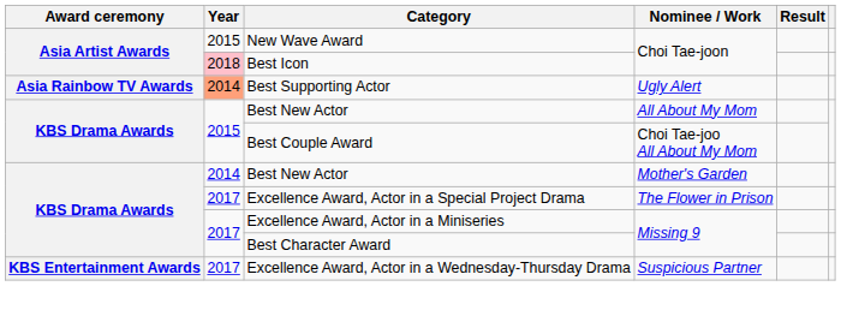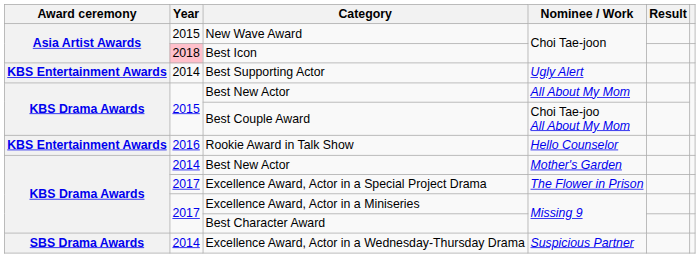 <table class="wikitable plainrowheaders sortable">
 <tr>
 <th scope="col">Award ceremony</th>
 <th scope="col">Year</th>
 <th scope="col">Category</th>
 <th scope="col">Nominee / Work</th>
 <th scope="col">Result</th>
 <th scope="col" class="unsortable"></th>
 </tr>
 <tr>
 <th scope="row" rowspan= "2"><a href='#'>Asia Artist Awards</a></th>
 <td style="text-align:center">2015</td>
 <td>New Wave Award</td>
 <td rowspan="2">Choi Tae-joon</td>
 <td></td>
 <td style="text-align:center"></td>
 </tr>
 <tr>
 <td style="background: pink; text-align:center">2018</td>
 <td>Best Icon</td>
 <td></td>
 <td style="text-align:center"></td>
 </tr>
 <tr>
-<th scope="row"><a href='#'>Asia Rainbow TV Awards</a></th>
-<td style="background: lightsalmon; text-align:center">2014</td>
+<th scope="row"><a href='#'>KBS Entertainment Awards</a></th>
+<td style="text-align:center">2014</td>
 <td>Best Supporting Actor</td>
 <td><em><a href='#'>Ugly Alert</a></em></td>
 <td></td>
 <td style="text-align:center"></td>
 </tr>
 <tr>
 <th scope="row"  rowspan="2"><a href='#'>KBS Drama Awards</a></th>
 <td rowspan="2" style="text-align:center"><a href='#'>2015</a></td>
 <td>Best New Actor</td>
 <td><em><a href='#'>All About My Mom</a></em></td>
 <td></td>
 <td rowspan="2" style="text-align:center"></td>
 </tr>
 <tr>
 <td>Best Couple Award</td>
 <td>Choi Tae-joo <br><em><a href='#'>All About My Mom</a></em></td>
 <td></td>
+</tr>
+<tr>
+<th scope="row"><a href='#'>KBS Entertainment Awards</a></th>
+<td style="text-align:center"><a href='#'>2016</a></td>
+<td>Rookie Award in Talk Show</td>
+<td><em><a href='#'>Hello Counselor</a></em></td>
+<td></td>
+<td style="text-align:center"></td>
 </tr>
 <tr>
 <th scope="row"  rowspan="4"><a href='#'>KBS Drama Awards</a></th>
 <td style="text-align:center"><a href='#'>2014</a></td>
 <td>Best New Actor</td>
 <td><em><a href='#'>Mother's Garden</a></em></td>
 <td></td>
 <td style="text-align:center"></td>
 </tr>
 <tr>
 <td style="text-align:center"><a href='#'>2017</a></td>
 <td>Excellence Award, Actor in a Special Project Drama</td>
 <td><em><a href='#'>The Flower in Prison</a></em></td>
 <td></td>
 <td style="text-align:center"></td>
 </tr>
 <tr>
 <td rowspan="2" style="text-align:center"><a href='#'>2017</a></td>
 <td>Excellence Award, Actor in a Miniseries</td>
 <td rowspan="2"><em><a href='#'>Missing 9</a></em></td>
 <td></td>
 <td style="text-align:center"></td>
 </tr>
 <tr>
 <td>Best Character Award</td>
 <td></td>
 <td style="text-align:center"></td>
 </tr>
 <tr>
-<th scope="row"><a href='#'>KBS Entertainment Awards</a></th>
-<td style="text-align:center"><a href='#'>2017</a></td>
+<th scope="row"><a href='#'>SBS Drama Awards</a></th>
+<td style="text-align:center"><a href='#'>2014</a></td>
 <td>Excellence Award, Actor in a Wednesday-Thursday Drama</td>
 <td><em><a href='#'>Suspicious Partner</a></em></td>
 <td></td>
 <td style="text-align:center"></td>
 </tr>
 </table>
